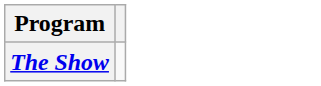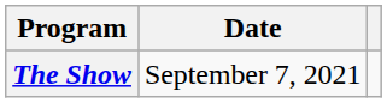 <table class="wikitable plainrowheaders" style="text-align:center">
 <tr>
 <th>Program</th>
+<th>Date</th>
 <th class="unsortable"></th>
 </tr>
 <tr>
 <th scope="row"><em><a href='#'>The Show</a></em></th>
+<td>September 7, 2021</td>
 <td></td>
 </tr>
 </table>
